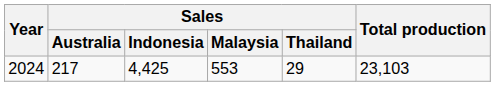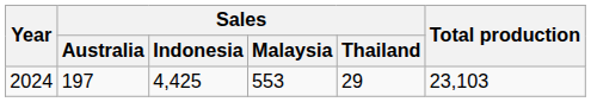 <table class="wikitable">
 <tr>
 <th rowspan="2">Year</th>
 <th colspan="4">Sales</th>
 <th rowspan="2">Total production</th>
 </tr>
 <tr>
 <th>Australia</th>
 <th>Indonesia</th>
 <th>Malaysia</th>
 <th>Thailand</th>
 </tr>
 <tr>
 <td>2024</td>
-<td>217</td>
+<td>197</td>
 <td>4,425</td>
 <td>553</td>
 <td>29</td>
 <td>23,103</td>
 </tr>
 </table>
